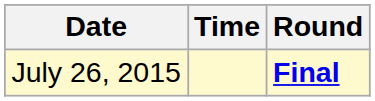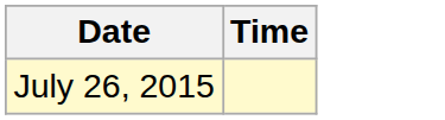 <table class="wikitable">
 <tr>
 <th>Date</th>
 <th>Time</th>
-<th>Round</th>
 </tr>
 <tr style=background:lemonchiffon>
 <td>July 26, 2015</td>
 <td></td>
-<td><strong><a href='#'>Final</a></strong></td>
 </tr>
 </table>
